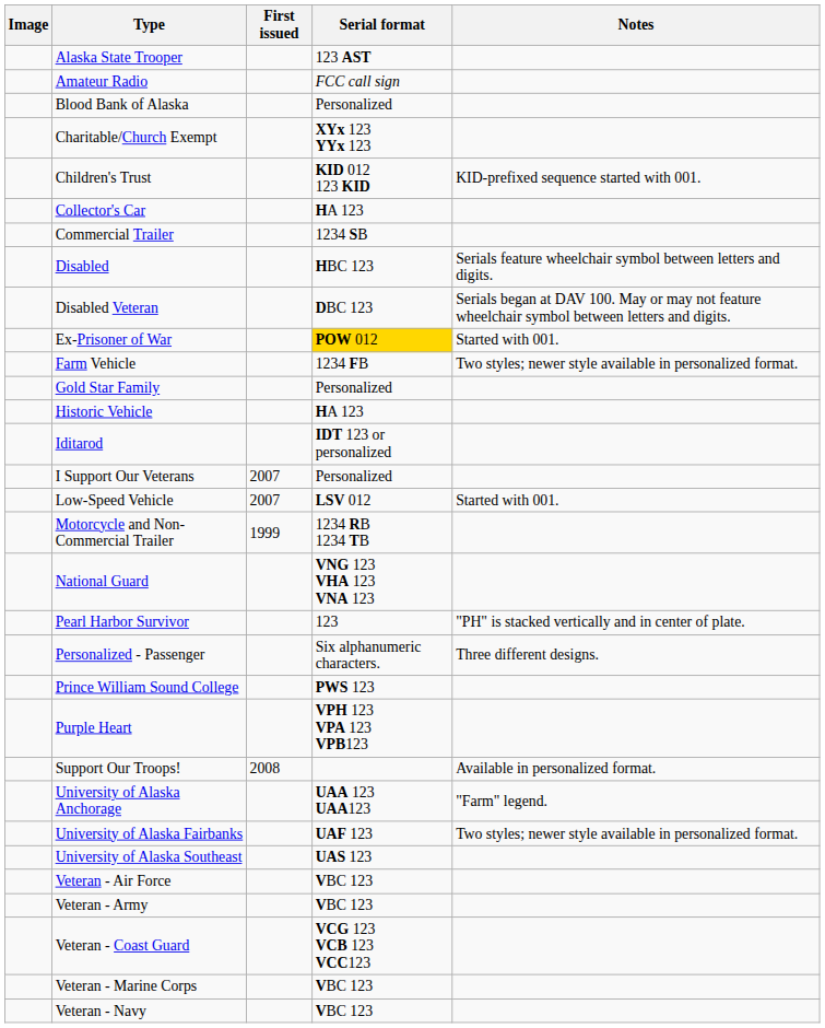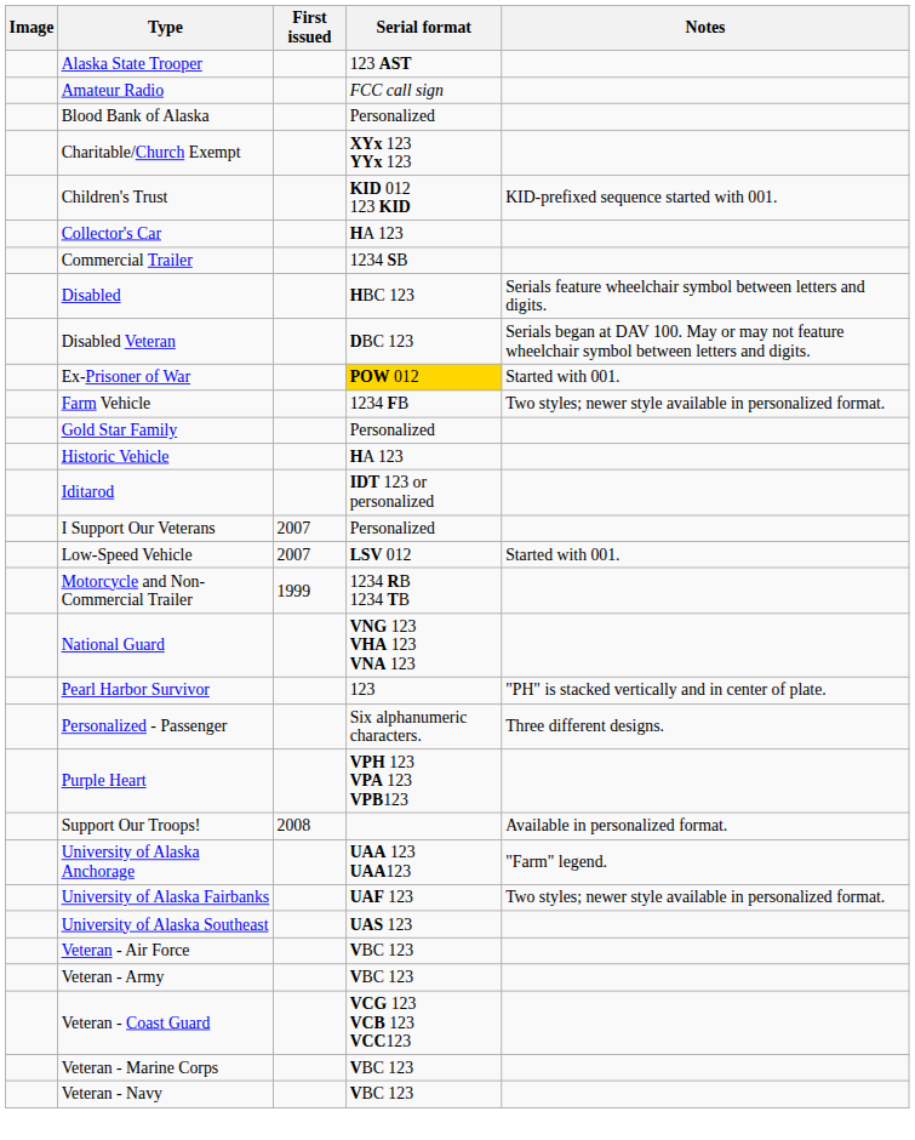 <table class="wikitable">
 <tr>
 <th>Image</th>
 <th>Type</th>
 <th>First issued</th>
 <th>Serial format</th>
 <th>Notes</th>
 </tr>
 <tr>
 <td></td>
 <td><a href='#'>Alaska State Trooper</a></td>
 <td></td>
 <td>123 <strong>AST</strong></td>
 <td></td>
 </tr>
 <tr>
 <td></td>
 <td><a href='#'>Amateur Radio</a></td>
 <td></td>
 <td><em>FCC call sign</em></td>
 <td></td>
 </tr>
 <tr>
 <td></td>
 <td>Blood Bank of Alaska</td>
 <td></td>
 <td>Personalized</td>
 <td></td>
 </tr>
 <tr>
 <td></td>
 <td>Charitable/<a href='#'>Church</a> Exempt</td>
 <td></td>
 <td><strong>XYx</strong> 123<br><strong>YYx</strong> 123</td>
 <td></td>
 </tr>
 <tr>
 <td></td>
 <td>Children's Trust</td>
 <td></td>
 <td><strong>KID</strong> 012<br>123 <strong>KID</strong></td>
 <td>KID-prefixed sequence started with 001.</td>
 </tr>
 <tr>
 <td></td>
 <td><a href='#'>Collector's Car</a></td>
 <td></td>
 <td><strong>H</strong>A 123</td>
 <td></td>
 </tr>
 <tr>
 <td></td>
 <td>Commercial <a href='#'>Trailer</a></td>
 <td></td>
 <td>1234 <strong>S</strong>B</td>
 <td></td>
 </tr>
 <tr>
 <td></td>
 <td><a href='#'>Disabled</a></td>
 <td></td>
 <td><strong>H</strong>BC 123</td>
 <td>Serials feature wheelchair symbol between letters and digits.</td>
 </tr>
 <tr>
 <td><br></td>
 <td>Disabled <a href='#'>Veteran</a></td>
 <td></td>
 <td><strong>D</strong>BC 123</td>
 <td>Serials began at DAV 100. May or may not feature wheelchair symbol between letters and digits.</td>
 </tr>
 <tr>
 <td></td>
 <td>Ex-<a href='#'>Prisoner of War</a></td>
 <td></td>
 <td style="background: gold;"><strong>POW</strong> 012</td>
 <td>Started with 001.</td>
 </tr>
 <tr>
 <td></td>
 <td><a href='#'>Farm</a> Vehicle</td>
 <td></td>
 <td>1234 <strong>F</strong>B</td>
 <td>Two styles; newer style available in personalized format.</td>
 </tr>
 <tr>
 <td><br></td>
 <td><a href='#'>Gold Star Family</a></td>
 <td></td>
 <td>Personalized</td>
 <td></td>
 </tr>
 <tr>
 <td></td>
 <td><a href='#'>Historic Vehicle</a></td>
 <td></td>
 <td><strong>H</strong>A 123</td>
 <td></td>
 </tr>
 <tr>
 <td></td>
 <td><a href='#'>Iditarod</a></td>
 <td></td>
 <td><strong>IDT</strong> 123 or personalized</td>
 <td></td>
 </tr>
 <tr>
 <td></td>
 <td>I Support Our Veterans</td>
 <td>2007</td>
 <td>Personalized</td>
 <td></td>
 </tr>
 <tr>
 <td></td>
 <td>Low-Speed Vehicle</td>
 <td>2007</td>
 <td><strong>LSV</strong> 012</td>
 <td>Started with 001.</td>
 </tr>
 <tr>
 <td></td>
 <td><a href='#'>Motorcycle</a> and Non-Commercial Trailer</td>
 <td>1999</td>
 <td>1234 <strong>R</strong>B<br>1234 <strong>T</strong>B</td>
 <td></td>
 </tr>
 <tr>
 <td></td>
 <td><a href='#'>National Guard</a></td>
 <td></td>
 <td><strong>VNG</strong> 123<br><strong>VHA</strong> 123<br><strong>VNA</strong> 123</td>
 <td></td>
 </tr>
 <tr>
 <td></td>
 <td><a href='#'>Pearl Harbor Survivor</a></td>
 <td></td>
 <td> 123</td>
 <td>"PH" is stacked vertically and in center of plate.</td>
 </tr>
 <tr>
 <td></td>
 <td><a href='#'>Personalized</a> - Passenger</td>
 <td></td>
 <td>Six alphanumeric characters.</td>
 <td>Three different designs.</td>
 </tr>
 <tr>
 <td></td>
-<td><a href='#'>Prince William Sound College</a></td>
-<td></td>
-<td><strong>PWS</strong> 123</td>
-<td></td>
-</tr>
-<tr>
-<td></td>
 <td><a href='#'>Purple Heart</a></td>
 <td></td>
 <td><strong>VPH</strong> 123<br><strong>VPA</strong> 123<br><strong>VPB</strong>123</td>
 <td></td>
 </tr>
 <tr>
 <td></td>
 <td>Support Our Troops!</td>
 <td>2008</td>
 <td></td>
 <td>Available in personalized format.</td>
 </tr>
 <tr>
 <td></td>
 <td><a href='#'>University of Alaska Anchorage</a></td>
 <td></td>
 <td><strong>UAA</strong> 123<br><strong>UAA</strong>123</td>
 <td>"Farm" legend.</td>
 </tr>
 <tr>
 <td></td>
 <td><a href='#'>University of Alaska Fairbanks</a></td>
 <td></td>
 <td><strong>UAF</strong> 123</td>
 <td>Two styles; newer style available in personalized format.</td>
 </tr>
 <tr>
 <td></td>
 <td><a href='#'>University of Alaska Southeast</a></td>
 <td></td>
 <td><strong>UAS</strong> 123</td>
 <td></td>
 </tr>
 <tr>
 <td></td>
 <td><a href='#'>Veteran</a> - Air Force</td>
 <td></td>
 <td><strong>V</strong>BC 123</td>
 <td></td>
 </tr>
 <tr>
 <td></td>
 <td>Veteran - Army</td>
 <td></td>
 <td><strong>V</strong>BC 123</td>
 <td></td>
 </tr>
 <tr>
 <td></td>
 <td>Veteran - <a href='#'>Coast Guard</a></td>
 <td></td>
 <td><strong>VCG</strong> 123<br><strong>VCB</strong> 123<br><strong>VCC</strong>123</td>
 <td></td>
 </tr>
 <tr>
 <td></td>
 <td>Veteran - Marine Corps</td>
 <td></td>
 <td><strong>V</strong>BC 123</td>
 <td></td>
 </tr>
 <tr>
 <td></td>
 <td>Veteran - Navy</td>
 <td></td>
 <td><strong>V</strong>BC 123</td>
 <td></td>
 </tr>
 </table>
